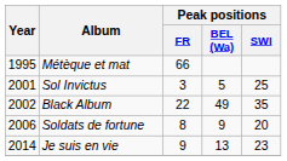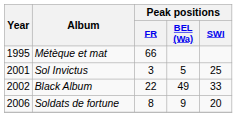 <table class="wikitable">
 <tr>
 <th align="center" rowspan="2" width="10">Year</th>
 <th align="center" rowspan="2" width="150">Album</th>
 <th align="center" colspan="3" width="20">Peak positions</th>
 </tr>
 <tr>
 <th scope="col" style="width:3em;font-size:90%;"><a href='#'>FR</a><br></th>
 <th scope="col" style="width:3em;font-size:90%;"><a href='#'>BEL <br>(Wa)</a><br></th>
 <th scope="col" style="width:3em;font-size:90%;"><a href='#'>SWI</a><br></th>
 </tr>
 <tr>
 <td style="text-align:center;">1995</td>
 <td><em>Métèque et mat</em></td>
 <td style="text-align:center;">66</td>
 <td style="text-align:center;"></td>
 <td style="text-align:center;"></td>
 </tr>
 <tr>
 <td style="text-align:center;">2001</td>
 <td><em>Sol Invictus</em></td>
 <td style="text-align:center;">3</td>
 <td style="text-align:center;">5</td>
 <td style="text-align:center;">25</td>
 </tr>
 <tr>
 <td style="text-align:center;">2002</td>
 <td><em>Black Album</em></td>
 <td style="text-align:center;">22</td>
 <td style="text-align:center;">49</td>
-<td style="text-align:center;">35</td>
+<td style="text-align:center;">33</td>
 </tr>
 <tr>
 <td style="text-align:center;">2006</td>
 <td><em>Soldats de fortune</em></td>
 <td style="text-align:center;">8</td>
 <td style="text-align:center;">9</td>
 <td style="text-align:center;">20</td>
 </tr>
 <tr>
-<td style="text-align:center;">2014</td>
-<td><em>Je suis en vie</em></td>
-<td style="text-align:center;">9</td>
-<td style="text-align:center;">13</td>
-<td style="text-align:center;">23</td>
-</tr>
-<tr>
 </tr>
 </table>
